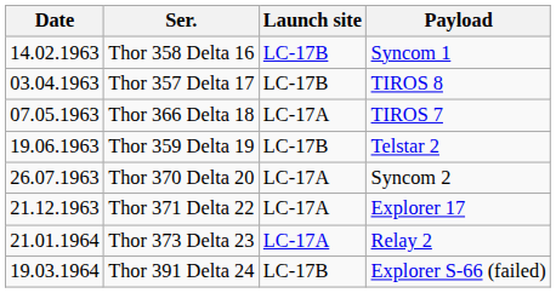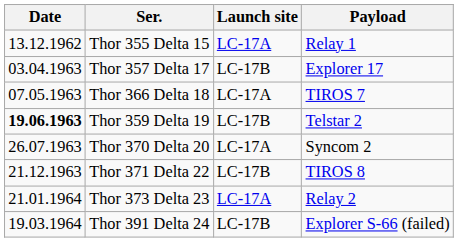 <table class="wikitable">
 <tr>
 <th>Date</th>
 <th>Ser.</th>
 <th>Launch site</th>
 <th>Payload</th>
 </tr>
 <tr>
-<td>14.02.1963</td>
-<td>Thor 358 Delta 16</td>
-<td><a href='#'>LC-17B</a></td>
-<td><a href='#'>Syncom 1</a></td>
+<td>13.12.1962</td>
+<td>Thor 355 Delta 15</td>
+<td><a href='#'>LC-17A</a></td>
+<td><a href='#'>Relay 1</a></td>
 </tr>
 <tr>
 <td>03.04.1963</td>
 <td>Thor 357 Delta 17</td>
 <td>LC-17B</td>
-<td><a href='#'>TIROS 8</a></td>
+<td><a href='#'>Explorer 17</a></td>
 </tr>
 <tr>
 <td>07.05.1963</td>
 <td>Thor 366 Delta 18</td>
 <td>LC-17A</td>
 <td><a href='#'>TIROS 7</a></td>
 </tr>
 <tr>
-<td>19.06.1963</td>
+<td><strong>19.06.1963</strong></td>
 <td>Thor 359 Delta 19</td>
 <td>LC-17B</td>
 <td><a href='#'>Telstar 2</a></td>
 </tr>
 <tr>
 <td>26.07.1963</td>
 <td>Thor 370 Delta 20</td>
 <td>LC-17A</td>
 <td>Syncom 2</td>
 </tr>
 <tr>
 <td>21.12.1963</td>
 <td>Thor 371 Delta 22</td>
-<td>LC-17A</td>
-<td><a href='#'>Explorer 17</a></td>
+<td>LC-17B</td>
+<td><a href='#'>TIROS 8</a></td>
 </tr>
 <tr>
 <td>21.01.1964</td>
 <td>Thor 373 Delta 23</td>
 <td><a href='#'>LC-17A</a></td>
 <td><a href='#'>Relay 2</a></td>
 </tr>
 <tr>
 <td>19.03.1964</td>
 <td>Thor 391 Delta 24</td>
 <td>LC-17B</td>
 <td><a href='#'>Explorer S-66</a> (failed)</td>
 </tr>
 </table>
